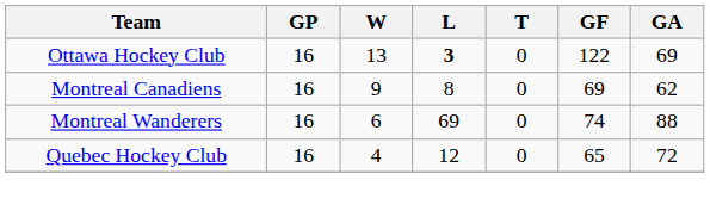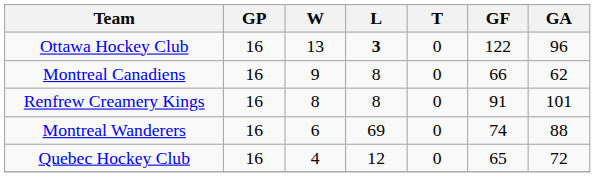 <table class="wikitable" style="text-align:center;">
 <tr>
 <th style="width:12em">Team</th>
 <th style="width:3em">GP</th>
 <th style="width:3em">W</th>
 <th style="width:3em">L</th>
 <th style="width:3em">T</th>
 <th style="width:3em">GF</th>
 <th style="width:3em">GA</th>
 </tr>
 <tr>
 <td><a href='#'>Ottawa Hockey Club</a></td>
 <td>16</td>
 <td>13</td>
 <td><strong>3</strong></td>
 <td>0</td>
 <td>122</td>
-<td>69</td>
+<td>96</td>
 </tr>
 <tr>
 <td><a href='#'>Montreal Canadiens</a></td>
 <td>16</td>
 <td>9</td>
 <td>8</td>
 <td>0</td>
-<td>69</td>
+<td>66</td>
 <td>62</td>
+</tr>
+<tr>
+<td><a href='#'>Renfrew Creamery Kings</a></td>
+<td>16</td>
+<td>8</td>
+<td>8</td>
+<td>0</td>
+<td>91</td>
+<td>101</td>
 </tr>
 <tr>
 <td><a href='#'>Montreal Wanderers</a></td>
 <td>16</td>
 <td>6</td>
 <td>69</td>
 <td>0</td>
 <td>74</td>
 <td>88</td>
 </tr>
 <tr>
 <td><a href='#'>Quebec Hockey Club</a></td>
 <td>16</td>
 <td>4</td>
 <td>12</td>
 <td>0</td>
 <td>65</td>
 <td>72</td>
 </tr>
 <tr>
 </tr>
 </table>
